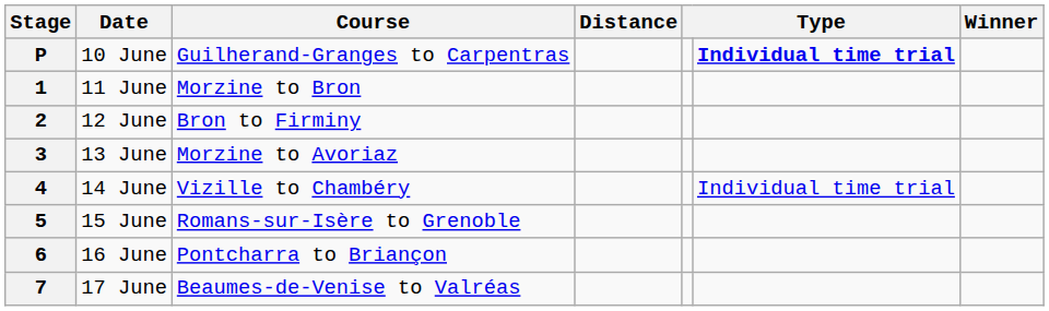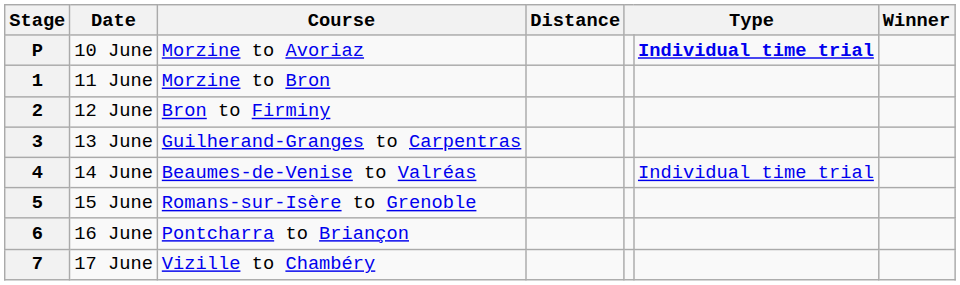 <table class="wikitable">
 <tr>
 <th>Stage</th>
 <th>Date</th>
 <th>Course</th>
 <th>Distance</th>
 <th scope="col" colspan="2">Type</th>
 <th>Winner</th>
 </tr>
 <tr>
 <th scope="row" style="text-align:center;">P</th>
 <td style="text-align:center;">10 June</td>
-<td><a href='#'>Guilherand-Granges</a> to <a href='#'>Carpentras</a></td>
+<td><a href='#'>Morzine</a> to <a href='#'>Avoriaz</a></td>
 <td style="text-align:center;"></td>
 <td></td>
 <td><strong><a href='#'>Individual time trial</a></strong></td>
 <td></td>
 </tr>
 <tr>
 <th scope="row" style="text-align:center;">1</th>
 <td style="text-align:center;">11 June</td>
 <td><a href='#'>Morzine</a> to <a href='#'>Bron</a></td>
 <td style="text-align:center;"></td>
 <td></td>
 <td></td>
 <td></td>
 </tr>
 <tr>
 <th scope="row" style="text-align:center;">2</th>
 <td style="text-align:center;">12 June</td>
 <td><a href='#'>Bron</a> to <a href='#'>Firminy</a></td>
 <td style="text-align:center;"></td>
 <td></td>
 <td></td>
 <td></td>
 </tr>
 <tr>
 <th scope="row" style="text-align:center;">3</th>
 <td style="text-align:center;">13 June</td>
-<td><a href='#'>Morzine</a> to <a href='#'>Avoriaz</a></td>
+<td><a href='#'>Guilherand-Granges</a> to <a href='#'>Carpentras</a></td>
 <td style="text-align:center;"></td>
 <td></td>
 <td></td>
 <td></td>
 </tr>
 <tr>
 <th scope="row" style="text-align:center;">4</th>
 <td style="text-align:center;">14 June</td>
-<td><a href='#'>Vizille</a> to <a href='#'>Chambéry</a></td>
+<td><a href='#'>Beaumes-de-Venise</a> to <a href='#'>Valréas</a></td>
 <td style="text-align:center;"></td>
 <td></td>
 <td><a href='#'>Individual time trial</a></td>
 <td></td>
 </tr>
 <tr>
 <th scope="row" style="text-align:center;">5</th>
 <td style="text-align:center;">15 June</td>
 <td><a href='#'>Romans-sur-Isère</a> to <a href='#'>Grenoble</a></td>
 <td style="text-align:center;"></td>
 <td></td>
 <td></td>
 <td></td>
 </tr>
 <tr>
 <th scope="row" style="text-align:center;">6</th>
 <td style="text-align:center;">16 June</td>
 <td><a href='#'>Pontcharra</a> to <a href='#'>Briançon</a></td>
 <td style="text-align:center;"></td>
 <td></td>
 <td></td>
 <td></td>
 </tr>
 <tr>
 <th scope="row" style="text-align:center;">7</th>
 <td style="text-align:center;">17 June</td>
-<td><a href='#'>Beaumes-de-Venise</a> to <a href='#'>Valréas</a></td>
+<td><a href='#'>Vizille</a> to <a href='#'>Chambéry</a></td>
 <td style="text-align:center;"></td>
 <td></td>
 <td></td>
 <td></td>
 </tr>
 </table>
